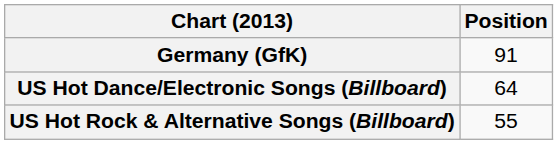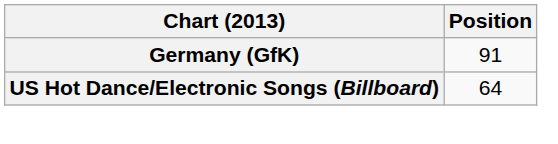 <table class="wikitable sortable plainrowheaders" style="text-align:center">
 <tr>
 <th scope="col">Chart (2013)</th>
 <th scope="col">Position</th>
 </tr>
 <tr>
 <th scope="row">Germany (GfK)</th>
 <td>91</td>
 </tr>
 <tr>
 <th scope="row">US Hot Dance/Electronic Songs (<em>Billboard</em>)</th>
 <td>64</td>
 </tr>
-<tr>
-<th scope="row">US Hot Rock & Alternative Songs (<em>Billboard</em>)</th>
-<td>55</td>
-</tr>
 </table>
